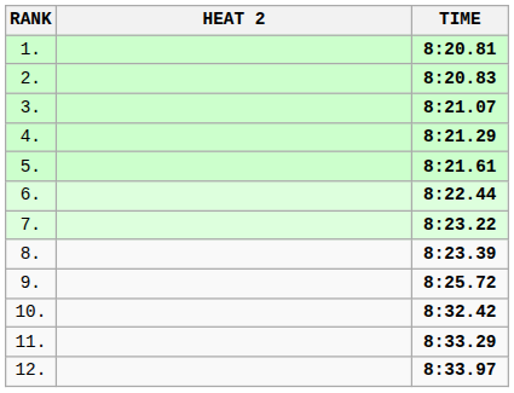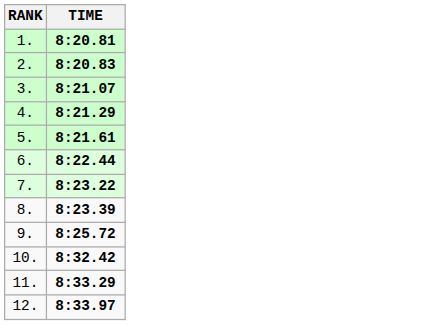 <table class="wikitable" style="border-collapse: collapse; font-size: 90%;">
 <tr>
 <th>RANK</th>
-<th style="width: 20em">HEAT 2</th>
 <th style="width: 5em">TIME</th>
 </tr>
 <tr style="background:#ccffcc;">
 <td align="center">1.</td>
-<td></td>
 <td align="center"><strong>8:20.81</strong></td>
 </tr>
 <tr style="background:#ccffcc;">
 <td align="center">2.</td>
-<td></td>
 <td align="center"><strong>8:20.83</strong></td>
 </tr>
 <tr style="background:#ccffcc;">
 <td align="center">3.</td>
-<td></td>
 <td align="center"><strong>8:21.07</strong></td>
 </tr>
 <tr style="background:#ccffcc;">
 <td align="center">4.</td>
-<td></td>
 <td align="center"><strong>8:21.29</strong></td>
 </tr>
 <tr style="background:#ccffcc;">
 <td align="center">5.</td>
-<td></td>
 <td align="center"><strong>8:21.61</strong></td>
 </tr>
 <tr style="background:#ddffdd;">
 <td align="center">6.</td>
-<td></td>
 <td align="center"><strong>8:22.44</strong></td>
 </tr>
 <tr style="background:#ddffdd;">
 <td align="center">7.</td>
-<td></td>
 <td align="center"><strong>8:23.22</strong></td>
 </tr>
 <tr>
 <td align="center">8.</td>
-<td></td>
 <td align="center"><strong>8:23.39</strong></td>
 </tr>
 <tr>
 <td align="center">9.</td>
-<td></td>
 <td align="center"><strong>8:25.72</strong></td>
 </tr>
 <tr>
 <td align="center">10.</td>
-<td></td>
 <td align="center"><strong>8:32.42</strong></td>
 </tr>
 <tr>
 <td align="center">11.</td>
-<td></td>
 <td align="center"><strong>8:33.29</strong></td>
 </tr>
 <tr>
 <td align="center">12.</td>
-<td></td>
 <td align="center"><strong>8:33.97</strong></td>
 </tr>
 </table>
